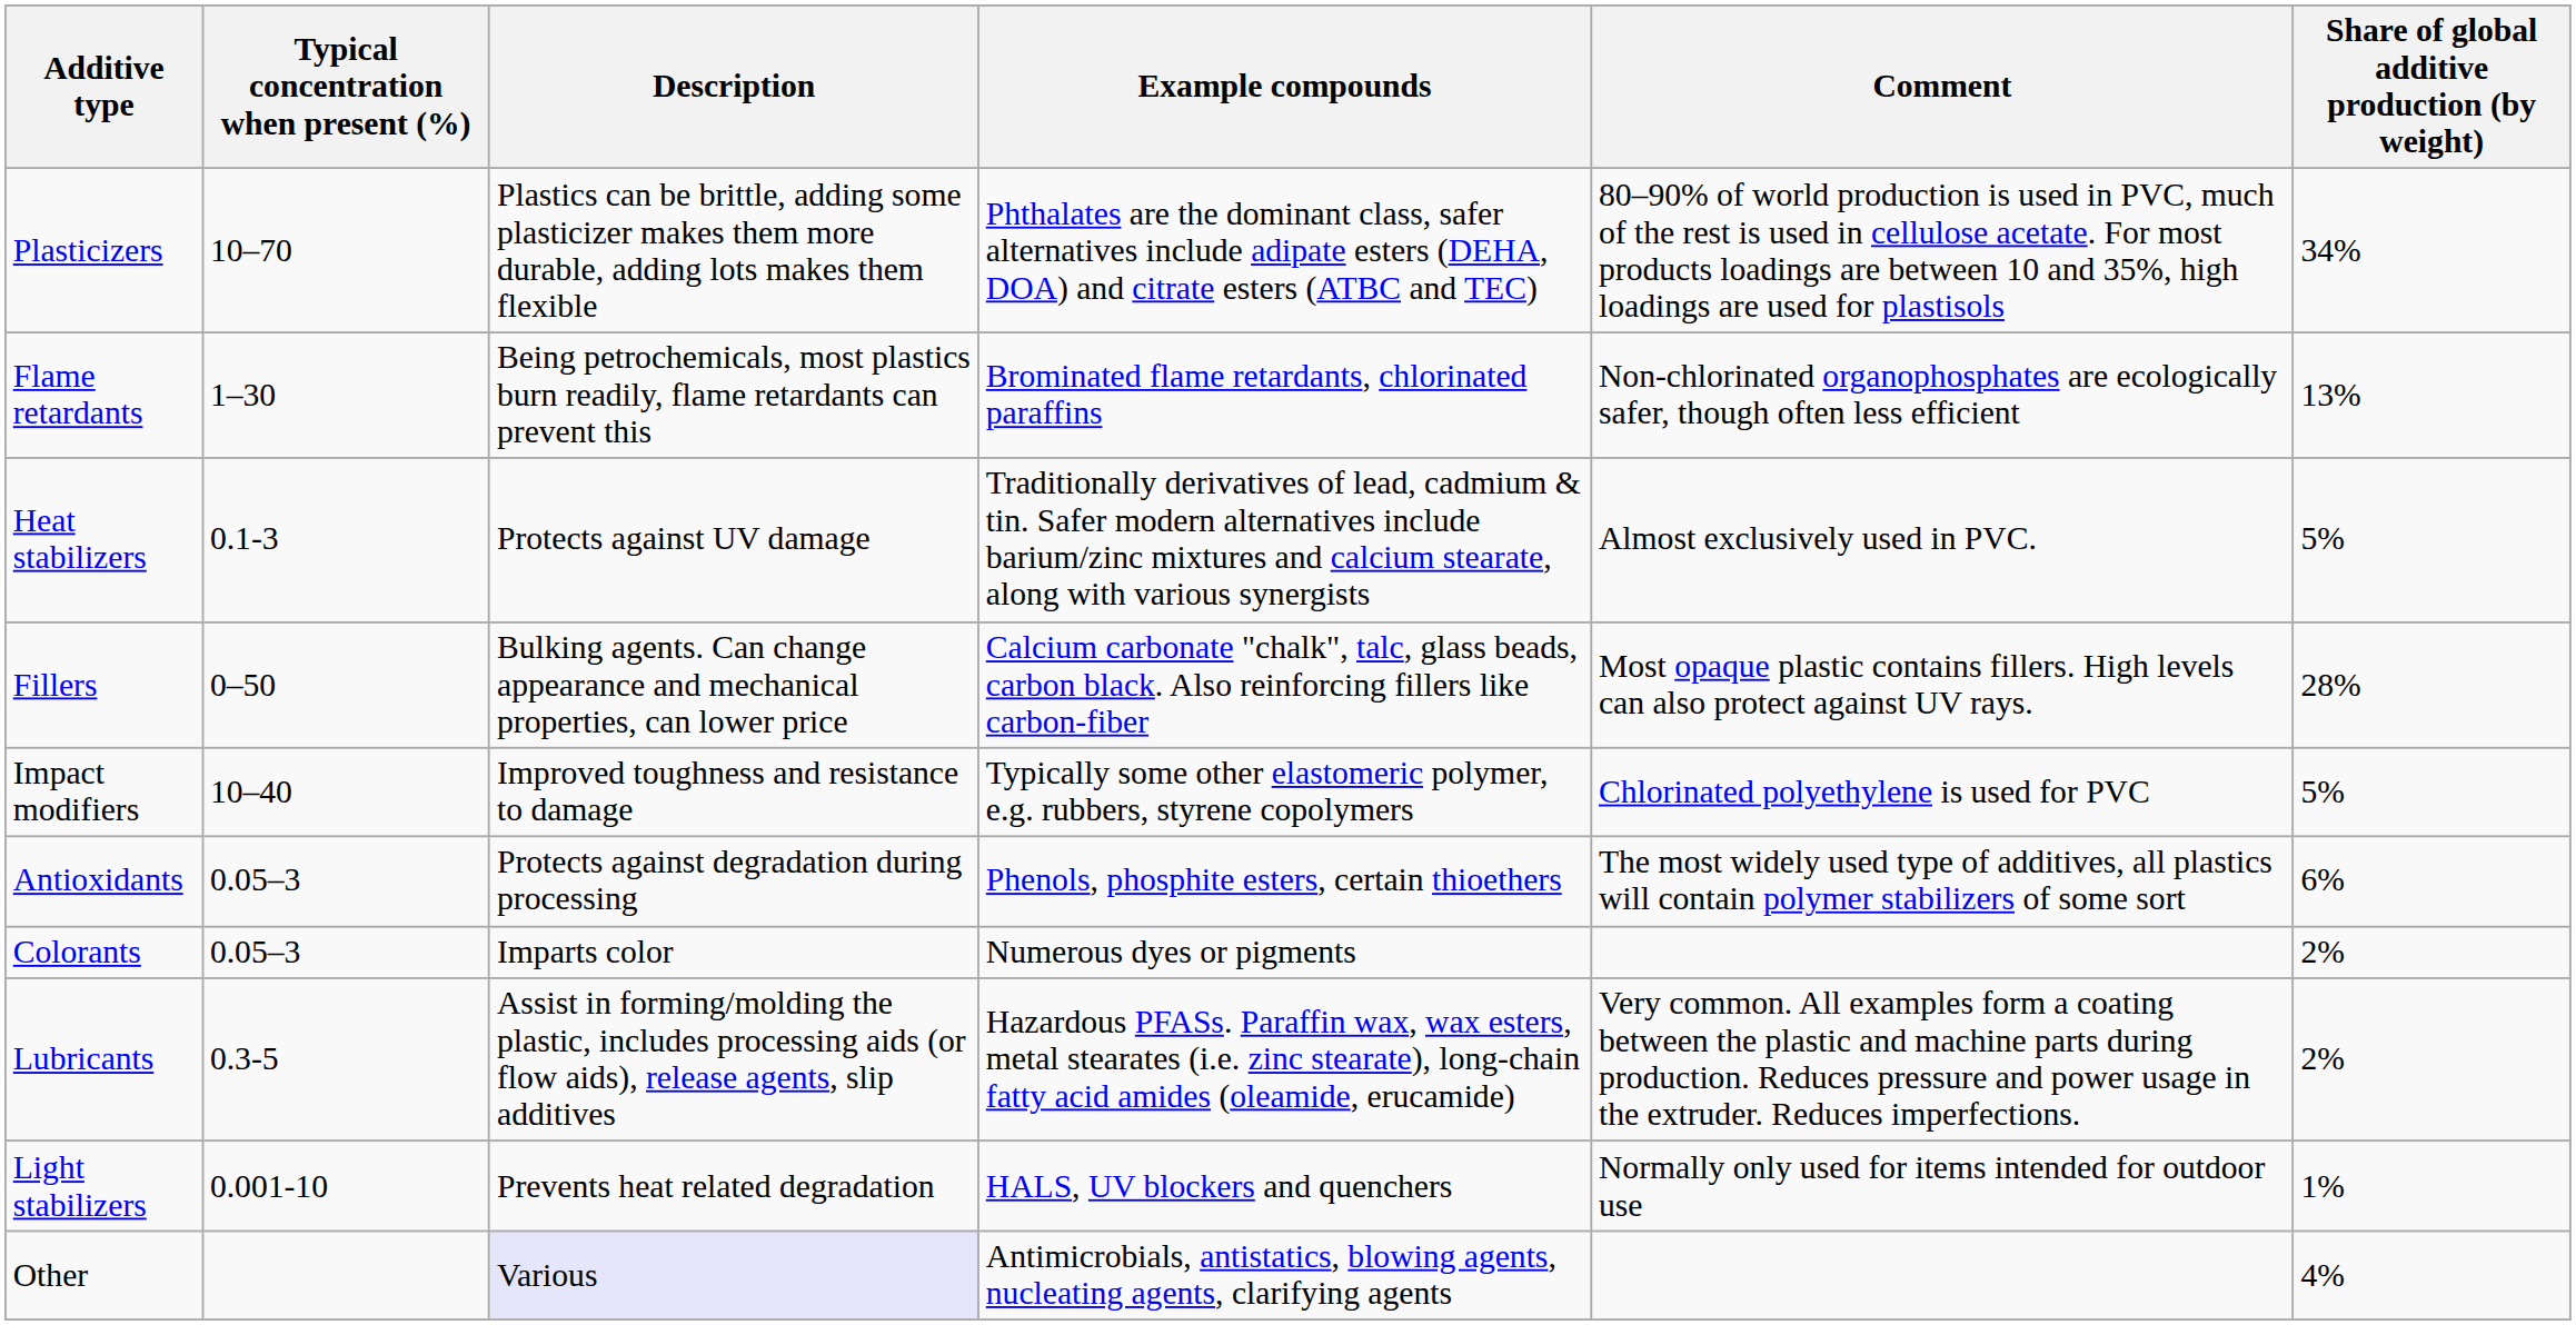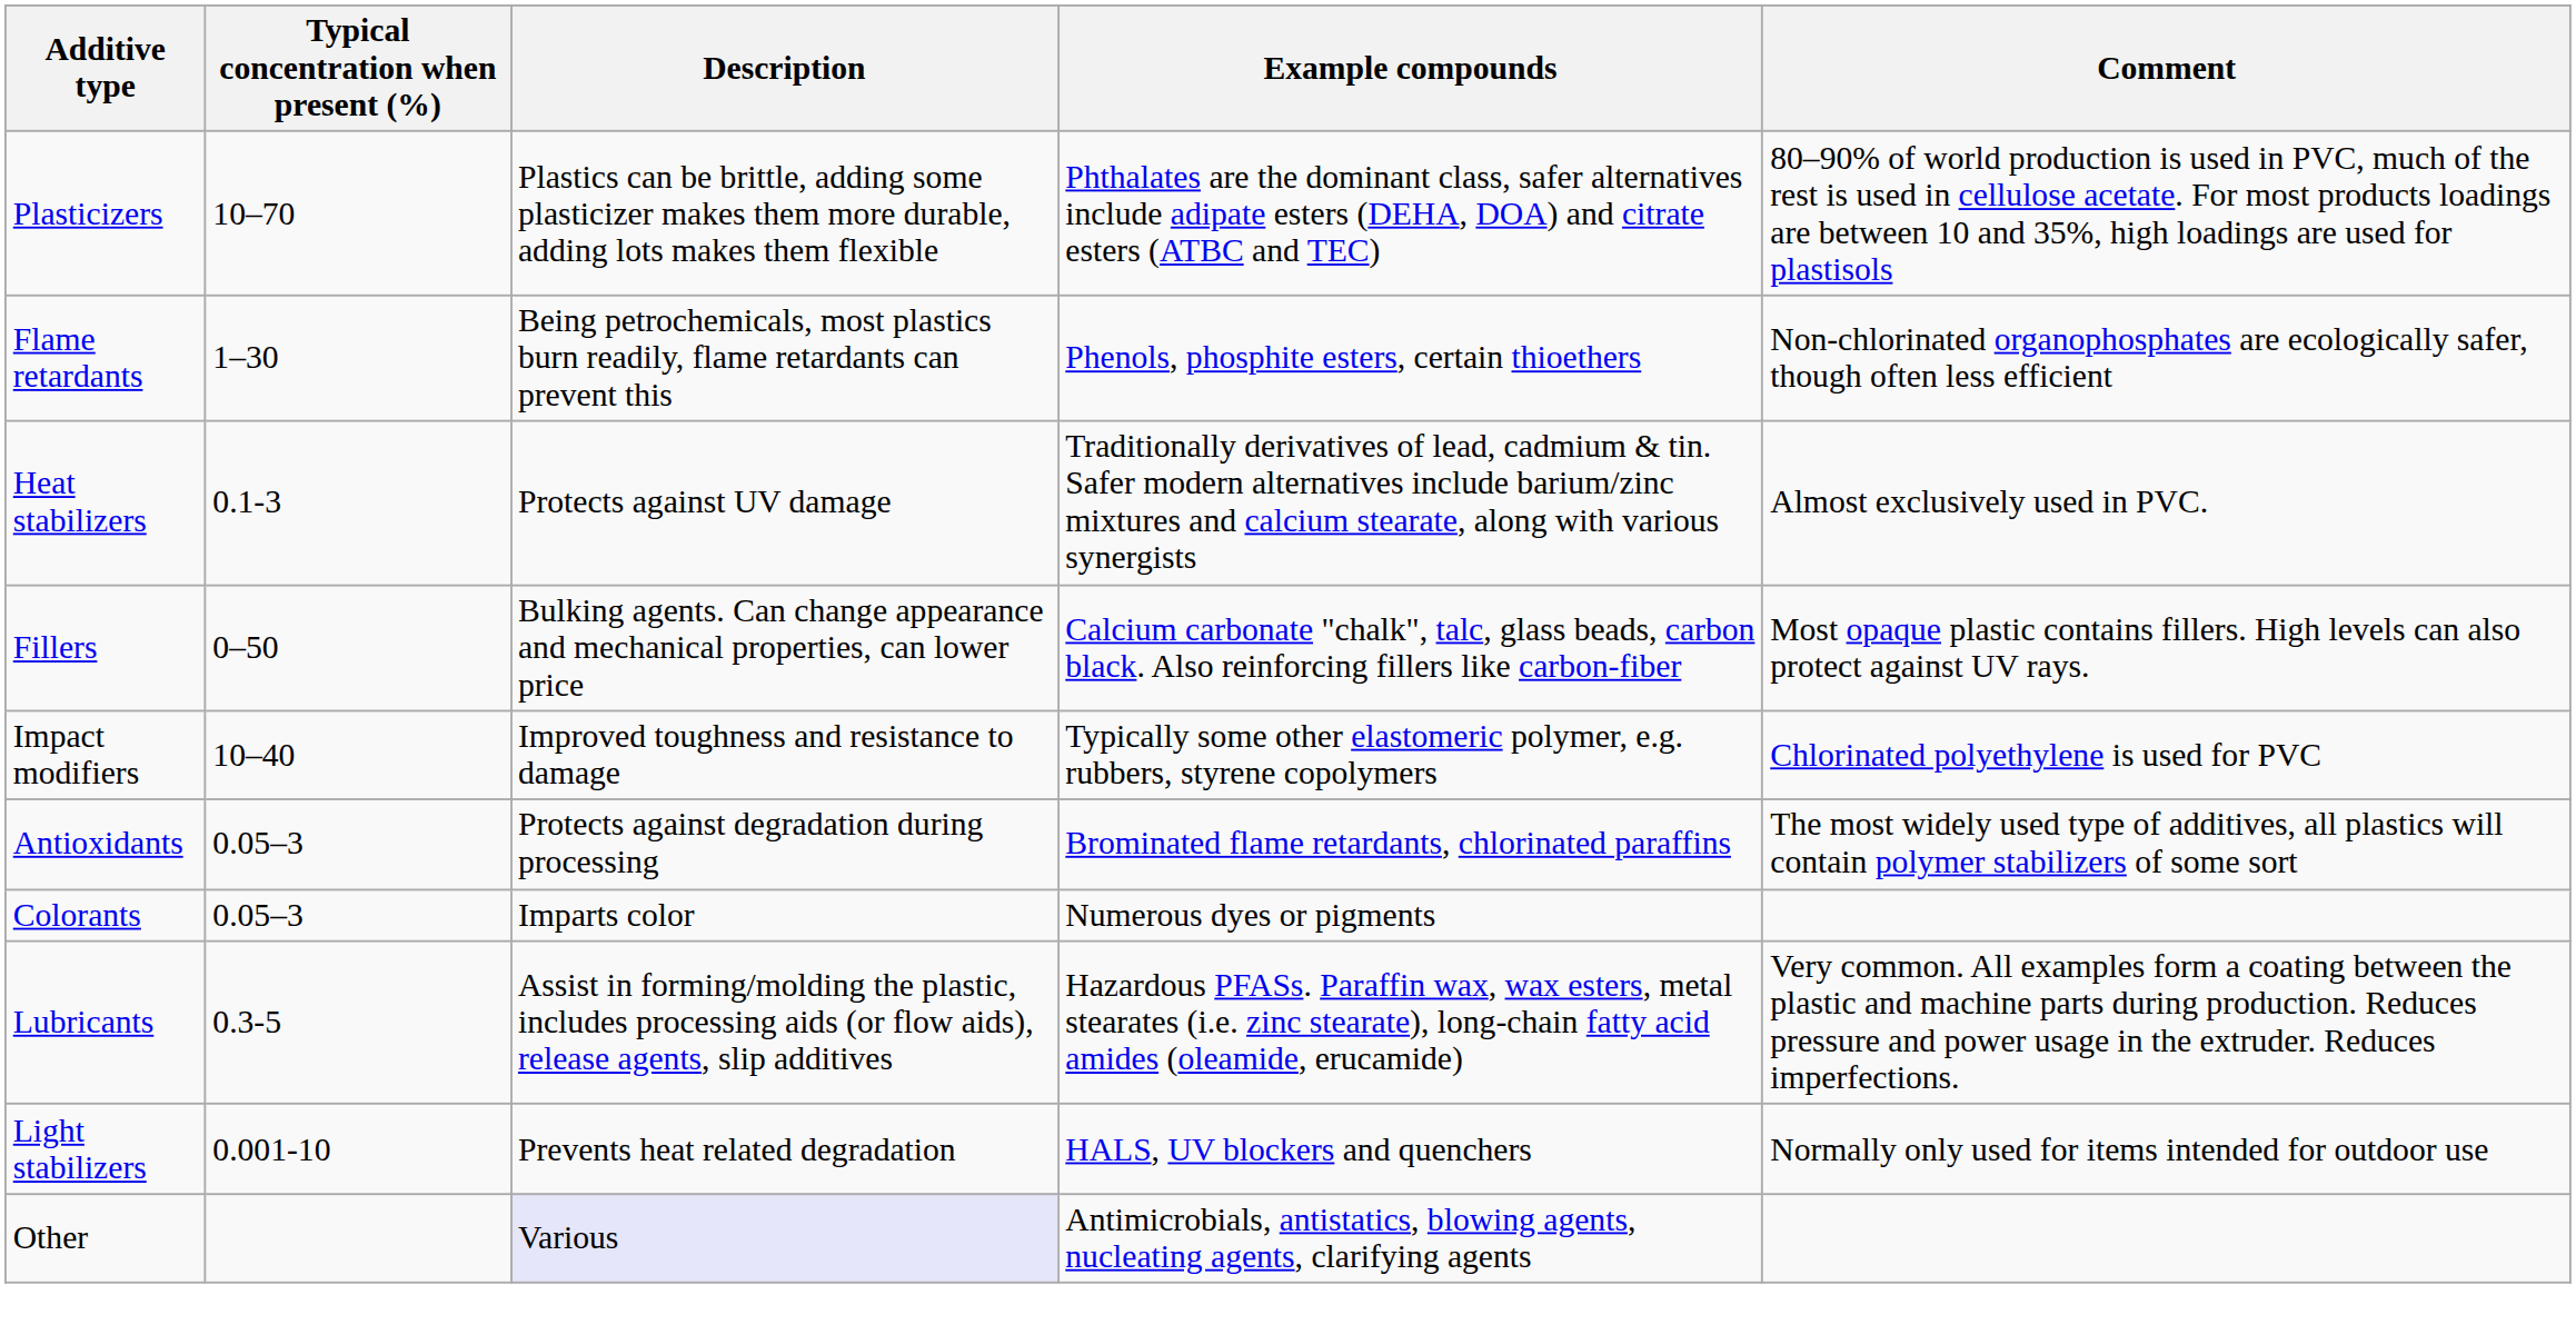 <table class="wikitable">
 <tr>
 <th>Additive type</th>
 <th>Typical concentration when present (%)</th>
 <th>Description</th>
 <th>Example compounds</th>
 <th>Comment</th>
-<th>Share of global additive production (by weight)</th>
 </tr>
 <tr>
 <td><a href='#'>Plasticizers</a></td>
 <td>10–70</td>
 <td>Plastics can be brittle, adding some plasticizer makes them more durable, adding lots makes them flexible</td>
 <td><a href='#'>Phthalates</a> are the dominant class, safer alternatives include  <a href='#'>adipate</a> esters (<a href='#'>DEHA</a>, <a href='#'>DOA</a>) and <a href='#'>citrate</a> esters (<a href='#'>ATBC</a> and <a href='#'>TEC</a>)</td>
 <td>80–90% of world production is used in PVC, much of the rest is used in <a href='#'>cellulose acetate</a>. For most products loadings are between 10 and 35%, high loadings are used for <a href='#'>plastisols</a></td>
-<td>34%</td>
 </tr>
 <tr>
 <td><a href='#'>Flame retardants</a></td>
 <td>1–30</td>
 <td>Being petrochemicals, most plastics burn readily, flame retardants can prevent this</td>
-<td><a href='#'>Brominated flame retardants</a>, <a href='#'>chlorinated paraffins</a></td>
+<td><a href='#'>Phenols</a>, <a href='#'>phosphite esters</a>, certain <a href='#'>thioethers</a></td>
 <td>Non-chlorinated <a href='#'>organophosphates</a> are ecologically safer, though often less efficient</td>
-<td>13%</td>
 </tr>
 <tr>
 <td><a href='#'>Heat stabilizers</a></td>
 <td>0.1-3</td>
 <td>Protects against UV damage</td>
 <td>Traditionally derivatives of lead, cadmium & tin. Safer modern alternatives include barium/zinc mixtures and <a href='#'>calcium stearate</a>, along with various synergists</td>
 <td>Almost exclusively used in PVC.</td>
-<td>5%</td>
 </tr>
 <tr>
 <td><a href='#'>Fillers</a></td>
 <td>0–50</td>
 <td>Bulking agents. Can change appearance and mechanical properties, can lower price</td>
 <td><a href='#'>Calcium carbonate</a> "chalk", <a href='#'>talc</a>, glass beads, <a href='#'>carbon black</a>. Also reinforcing fillers like <a href='#'>carbon-fiber</a></td>
 <td>Most <a href='#'>opaque</a> plastic contains fillers. High levels can also protect against UV rays.</td>
-<td>28%</td>
 </tr>
 <tr>
 <td>Impact modifiers</td>
 <td>10–40</td>
 <td>Improved toughness and resistance to damage</td>
 <td>Typically some other <a href='#'>elastomeric</a> polymer, e.g. rubbers, styrene copolymers</td>
 <td><a href='#'>Chlorinated polyethylene</a> is used for PVC</td>
-<td>5%</td>
 </tr>
 <tr>
 <td><a href='#'>Antioxidants</a></td>
 <td>0.05–3</td>
 <td>Protects against degradation during processing</td>
-<td><a href='#'>Phenols</a>, <a href='#'>phosphite esters</a>, certain <a href='#'>thioethers</a></td>
+<td><a href='#'>Brominated flame retardants</a>, <a href='#'>chlorinated paraffins</a></td>
 <td>The most widely used type of additives, all plastics will contain <a href='#'>polymer stabilizers</a> of some sort</td>
-<td>6%</td>
 </tr>
 <tr>
 <td><a href='#'>Colorants</a></td>
 <td>0.05–3</td>
 <td>Imparts color</td>
 <td>Numerous dyes or pigments</td>
 <td></td>
-<td>2%</td>
 </tr>
 <tr>
 <td><a href='#'>Lubricants</a></td>
 <td>0.3-5</td>
 <td>Assist in forming/molding the plastic, includes processing aids (or flow aids), <a href='#'>release agents</a>, slip additives</td>
 <td>Hazardous <a href='#'>PFASs</a>. <a href='#'>Paraffin wax</a>, <a href='#'>wax esters</a>, metal stearates (i.e. <a href='#'>zinc stearate</a>), long-chain <a href='#'>fatty acid amides</a> (<a href='#'>oleamide</a>, erucamide)</td>
 <td>Very common. All examples form a coating between the plastic and machine parts during production. Reduces pressure and power usage in the extruder. Reduces imperfections.</td>
-<td>2%</td>
 </tr>
 <tr>
 <td><a href='#'>Light stabilizers</a></td>
 <td>0.001-10</td>
 <td>Prevents heat related degradation</td>
 <td><a href='#'>HALS</a>, <a href='#'>UV blockers</a> and quenchers</td>
 <td>Normally only used for items intended for outdoor use</td>
-<td>1%</td>
 </tr>
 <tr>
 <td>Other</td>
 <td></td>
 <td style="background: lavender;">Various</td>
 <td>Antimicrobials, <a href='#'>antistatics</a>, <a href='#'>blowing agents</a>, <a href='#'>nucleating agents</a>, clarifying agents</td>
 <td></td>
-<td>4%</td>
 </tr>
 </table>
